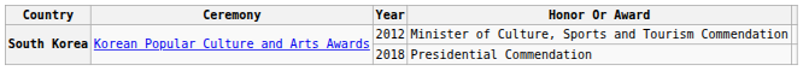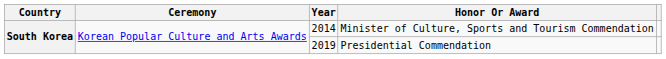 <table class="wikitable plainrowheaders" style="margin-right: 0;">
 <tr>
 <th scope="col">Country</th>
 <th scope="col">Ceremony</th>
 <th scope="col">Year</th>
 <th scope="col">Honor Or Award</th>
 <th scope="col" class="unsortable"></th>
 </tr>
 <tr>
 <th rowspan="2" scope="row">South Korea</th>
 <td rowspan="2"><a href='#'>Korean Popular Culture and Arts Awards</a></td>
-<td style="text-align:center">2012</td>
+<td style="text-align:center">2014</td>
 <td>Minister of Culture, Sports and Tourism Commendation</td>
 <td style="text-align:center"></td>
 </tr>
 <tr>
-<td style="text-align:center">2018</td>
+<td style="text-align:center">2019</td>
 <td>Presidential Commendation</td>
 <td style="text-align:center"></td>
 </tr>
 </table>
